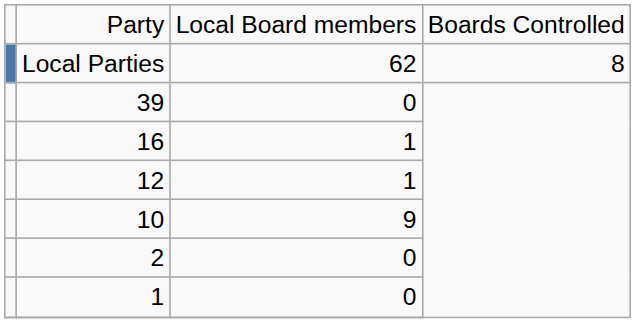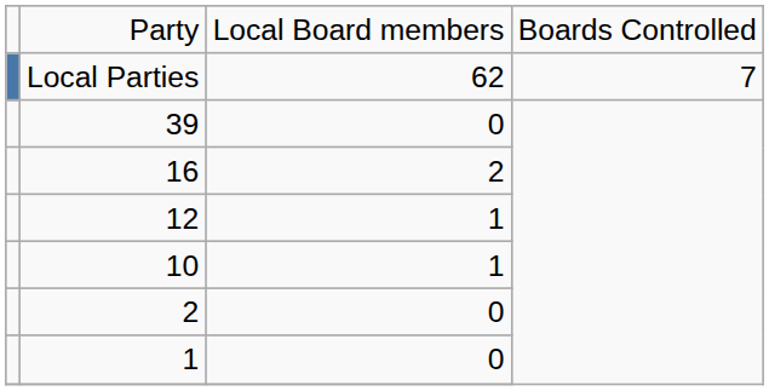 <table class="wikitable" style="text-align:right; font-size:95%;">
 <tr>
 <td></td>
 <td>Party</td>
 <td>Local Board members</td>
 <td>Boards Controlled</td>
 </tr>
 <tr>
 <td bgcolor="#4878a8"></td>
 <td align="left">Local Parties</td>
 <td>62</td>
-<td>8</td>
+<td>7</td>
 </tr>
 <tr>
 <td></td>
 <td>39</td>
 <td>0</td>
 </tr>
 <tr>
 <td></td>
 <td>16</td>
-<td>1</td>
+<td>2</td>
 </tr>
 <tr>
 <td></td>
 <td>12</td>
 <td>1</td>
 </tr>
 <tr>
 <td></td>
 <td>10</td>
-<td>9</td>
+<td>1</td>
 </tr>
 <tr>
 <td></td>
 <td>2</td>
 <td>0</td>
 </tr>
 <tr>
 <td></td>
 <td>1</td>
 <td>0</td>
 </tr>
 <tr>
 </tr>
 </table>
